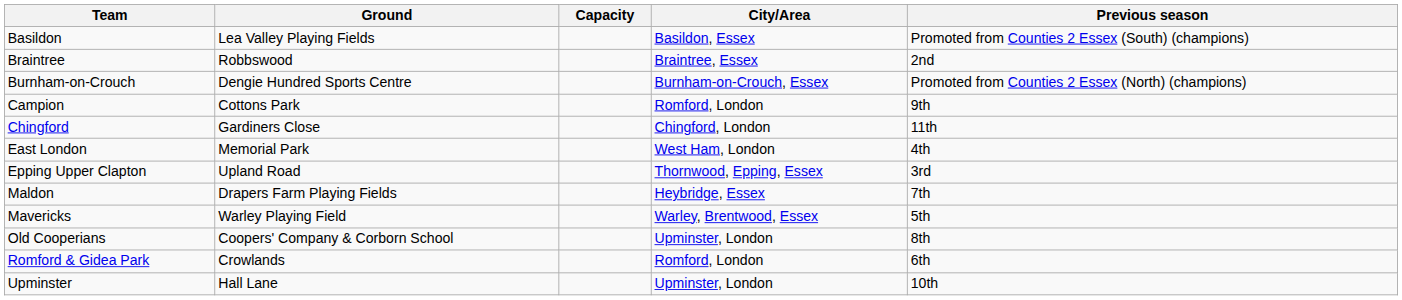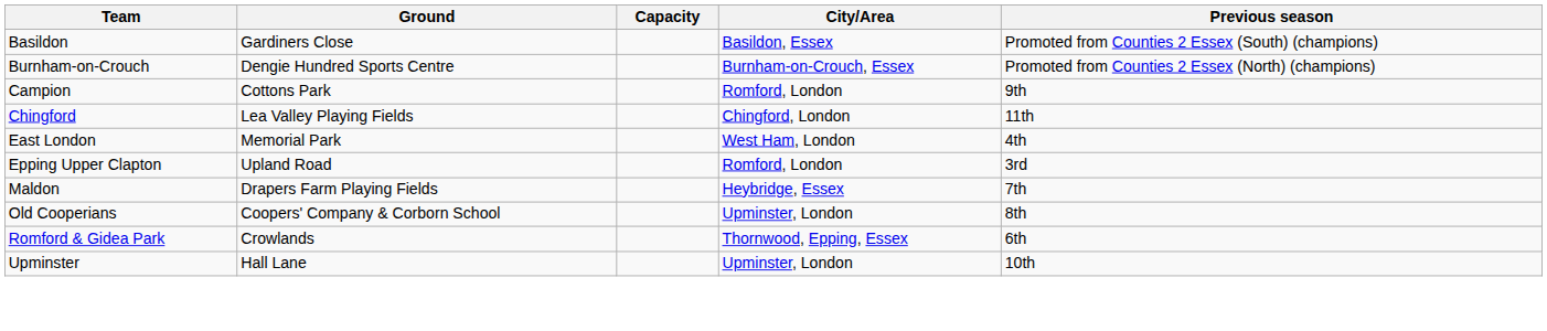 <table class="wikitable sortable" width=100%>
 <tr>
 <th>Team</th>
 <th>Ground</th>
 <th>Capacity</th>
 <th>City/Area</th>
 <th>Previous season</th>
 </tr>
 <tr>
 <td>Basildon</td>
-<td>Lea Valley Playing Fields</td>
+<td>Gardiners Close</td>
 <td></td>
 <td><a href='#'>Basildon</a>, <a href='#'>Essex</a></td>
 <td>Promoted from <a href='#'>Counties 2 Essex</a> (South) (champions)</td>
-</tr>
-<tr>
-<td>Braintree</td>
-<td>Robbswood</td>
-<td></td>
-<td><a href='#'>Braintree</a>, <a href='#'>Essex</a></td>
-<td>2nd</td>
 </tr>
 <tr>
 <td>Burnham-on-Crouch</td>
 <td>Dengie Hundred Sports Centre</td>
 <td></td>
 <td><a href='#'>Burnham-on-Crouch</a>, <a href='#'>Essex</a></td>
 <td>Promoted from <a href='#'>Counties 2 Essex</a> (North) (champions)</td>
 </tr>
 <tr>
 <td>Campion</td>
 <td>Cottons Park</td>
 <td></td>
 <td><a href='#'>Romford</a>, London</td>
 <td>9th</td>
 </tr>
 <tr>
 <td><a href='#'>Chingford</a></td>
-<td>Gardiners Close</td>
+<td>Lea Valley Playing Fields</td>
 <td></td>
 <td><a href='#'>Chingford</a>, London</td>
 <td>11th</td>
 </tr>
 <tr>
 <td>East London</td>
 <td>Memorial Park</td>
 <td></td>
 <td><a href='#'>West Ham</a>, London</td>
 <td>4th</td>
 </tr>
 <tr>
 <td>Epping Upper Clapton</td>
 <td>Upland Road</td>
 <td></td>
-<td><a href='#'>Thornwood</a>, <a href='#'>Epping</a>, <a href='#'>Essex</a></td>
+<td><a href='#'>Romford</a>, London</td>
 <td>3rd</td>
 </tr>
 <tr>
 <td>Maldon</td>
 <td>Drapers Farm Playing Fields</td>
 <td></td>
 <td><a href='#'>Heybridge</a>, <a href='#'>Essex</a></td>
 <td>7th</td>
-</tr>
-<tr>
-<td>Mavericks</td>
-<td>Warley Playing Field</td>
-<td></td>
-<td><a href='#'>Warley</a>, <a href='#'>Brentwood</a>, <a href='#'>Essex</a></td>
-<td>5th</td>
 </tr>
 <tr>
 <td>Old Cooperians</td>
 <td>Coopers' Company & Corborn School</td>
 <td></td>
 <td><a href='#'>Upminster</a>, London</td>
 <td>8th</td>
 </tr>
 <tr>
 <td><a href='#'>Romford & Gidea Park</a></td>
 <td>Crowlands</td>
 <td></td>
-<td><a href='#'>Romford</a>, London</td>
+<td><a href='#'>Thornwood</a>, <a href='#'>Epping</a>, <a href='#'>Essex</a></td>
 <td>6th</td>
 </tr>
 <tr>
 <td>Upminster</td>
 <td>Hall Lane</td>
 <td></td>
 <td><a href='#'>Upminster</a>, London</td>
 <td>10th</td>
 </tr>
 </table>
